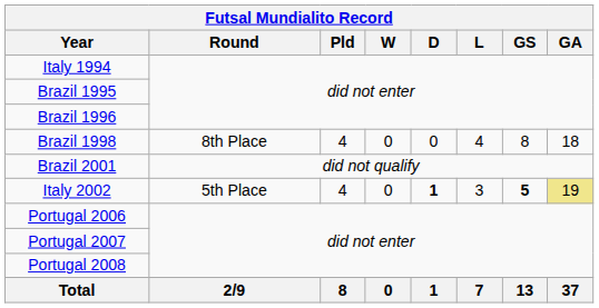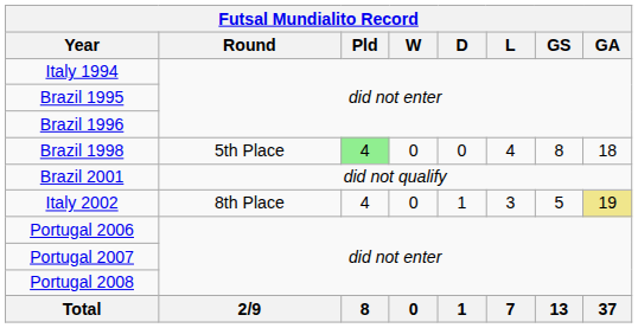 <table class="wikitable" style="text-align: center;font-size:90%;">
 <tr>
 <th colspan=8><a href='#'>Futsal Mundialito Record</a></th>
 </tr>
 <tr>
 <th width=125>Year</th>
 <th width=150>Round</th>
 <th width=35>Pld</th>
 <th width=35>W</th>
 <th width=35>D</th>
 <th width=35>L</th>
 <th width=35>GS</th>
 <th width=35>GA</th>
 </tr>
 <tr>
 <td><a href='#'>Italy 1994</a></td>
 <td colspan=7 rowspan=3><em>did not enter</em></td>
 </tr>
 <tr>
 <td><a href='#'>Brazil 1995</a></td>
 </tr>
 <tr>
 <td><a href='#'>Brazil 1996</a></td>
 </tr>
 <tr>
 <td><a href='#'>Brazil 1998</a></td>
-<td>8th Place</td>
-<td>4</td>
+<td>5th Place</td>
+<td style="background: lightgreen;">4</td>
 <td>0</td>
 <td>0</td>
 <td>4</td>
 <td>8</td>
 <td>18</td>
 </tr>
 <tr>
 <td><a href='#'>Brazil 2001</a></td>
 <td colspan=7 rowspan=1><em>did not qualify</em></td>
 </tr>
 <tr>
 <td><a href='#'>Italy 2002</a></td>
-<td>5th Place</td>
+<td>8th Place</td>
 <td>4</td>
 <td>0</td>
-<td><strong>1</strong></td>
+<td>1</td>
 <td>3</td>
-<td><strong>5</strong></td>
+<td>5</td>
 <td style="background: khaki;">19</td>
 </tr>
 <tr>
 <td><a href='#'>Portugal 2006</a></td>
 <td colspan=7 rowspan=3><em>did not enter</em></td>
 </tr>
 <tr>
 <td><a href='#'>Portugal 2007</a></td>
 </tr>
 <tr>
 <td><a href='#'>Portugal 2008</a></td>
 </tr>
 <tr>
 <th><strong>Total</strong></th>
 <th>2/9</th>
 <th>8</th>
 <th>0</th>
 <th>1</th>
 <th>7</th>
 <th>13</th>
 <th>37</th>
 </tr>
 </table>
